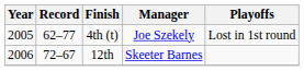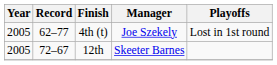 <table class="wikitable" style="text-align:center">
 <tr>
 <th>Year</th>
 <th>Record</th>
 <th>Finish</th>
 <th>Manager</th>
 <th>Playoffs</th>
 </tr>
 <tr>
 <td>2005</td>
 <td>62–77</td>
 <td>4th (t)</td>
 <td><a href='#'>Joe Szekely</a></td>
 <td>Lost in 1st round</td>
 </tr>
 <tr>
-<td>2006</td>
+<td>2005</td>
 <td>72–67</td>
 <td>12th</td>
 <td><a href='#'>Skeeter Barnes</a></td>
 <td></td>
 </tr>
 <tr>
 </tr>
 </table>
